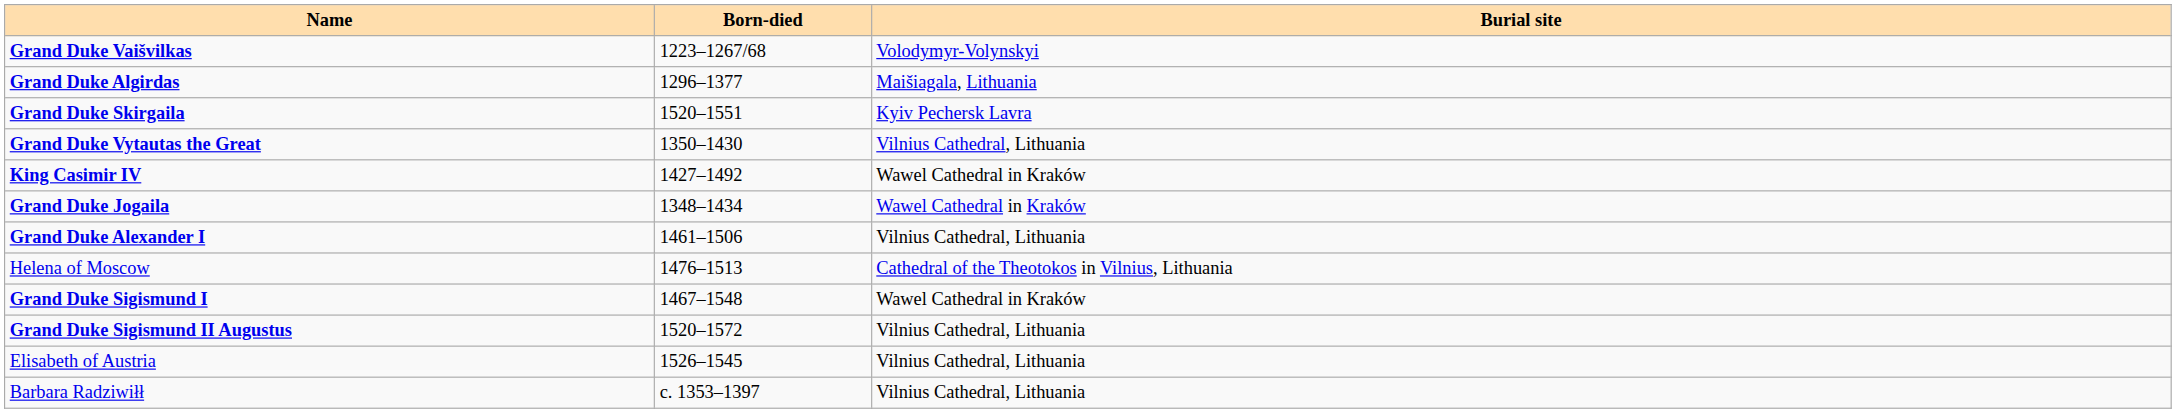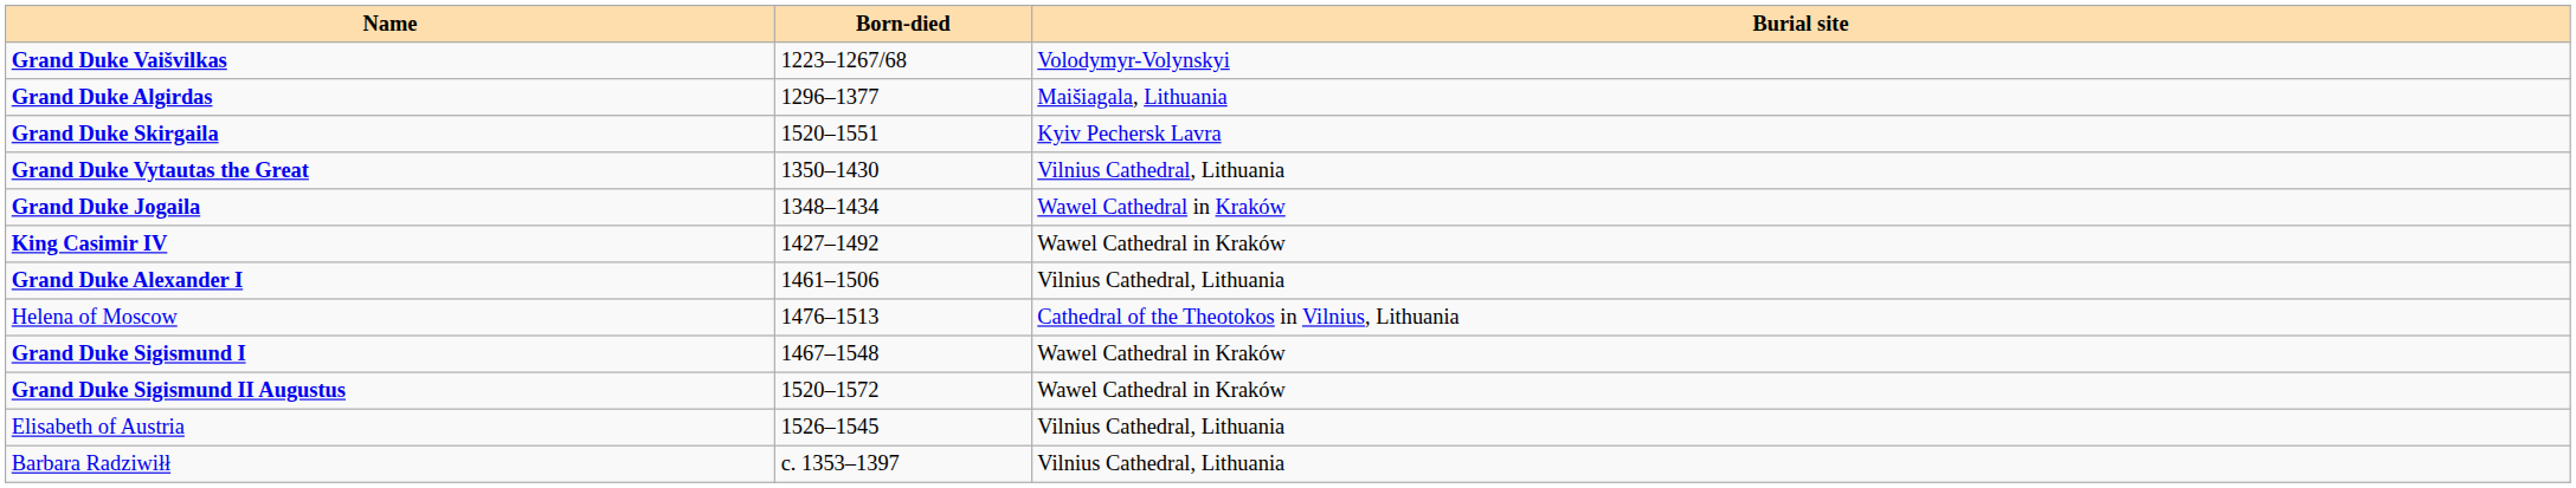 <table width = "95%" border = 1 border="1" cellpadding="4" cellspacing="0" style="margin: 0.5em 1em 0.5em 0; background: #f9f9f9; border: 1px #aaa solid; border-collapse: collapse;">
 <tr>
 <th width="30%" bgcolor="#ffdead">Name</th>
 <th width="10%" bgcolor="#ffdead">Born-died</th>
 <th width="90%" bgcolor="#ffdead">Burial site</th>
 </tr>
 <tr>
 <td><strong><a href='#'>Grand Duke Vaišvilkas</a></strong></td>
 <td>1223–1267/68</td>
 <td><a href='#'>Volodymyr-Volynskyi</a></td>
 </tr>
 <tr>
 <td><strong><a href='#'>Grand Duke Algirdas</a></strong></td>
 <td>1296–1377</td>
 <td><a href='#'>Maišiagala</a>, <a href='#'>Lithuania</a></td>
 </tr>
 <tr>
 <td><strong><a href='#'>Grand Duke Skirgaila</a></strong></td>
 <td>1520–1551</td>
 <td><a href='#'>Kyiv Pechersk Lavra</a></td>
 </tr>
 <tr>
 <td><strong><a href='#'>Grand Duke Vytautas the Great</a></strong></td>
 <td>1350–1430</td>
 <td><a href='#'>Vilnius Cathedral</a>, Lithuania</td>
 </tr>
 <tr>
+<td><strong><a href='#'>Grand Duke Jogaila</a></strong></td>
+<td>1348–1434</td>
+<td><a href='#'>Wawel Cathedral</a> in <a href='#'>Kraków</a></td>
+</tr>
+<tr>
 <td><strong><a href='#'>King Casimir IV</a></strong></td>
 <td>1427–1492</td>
 <td>Wawel Cathedral in Kraków</td>
-</tr>
-<tr>
-<td><strong><a href='#'>Grand Duke Jogaila</a></strong></td>
-<td>1348–1434</td>
-<td><a href='#'>Wawel Cathedral</a> in <a href='#'>Kraków</a></td>
 </tr>
 <tr>
 <td><strong><a href='#'>Grand Duke Alexander I</a></strong></td>
 <td>1461–1506</td>
 <td>Vilnius Cathedral, Lithuania</td>
 </tr>
 <tr>
 <td><a href='#'>Helena of Moscow</a></td>
 <td>1476–1513</td>
 <td><a href='#'>Cathedral of the Theotokos</a> in <a href='#'>Vilnius</a>, Lithuania</td>
 </tr>
 <tr>
 <td><strong><a href='#'>Grand Duke Sigismund I</a></strong></td>
 <td>1467–1548</td>
 <td>Wawel Cathedral in Kraków</td>
 </tr>
 <tr>
 <td><strong><a href='#'>Grand Duke Sigismund II Augustus</a></strong></td>
 <td>1520–1572</td>
-<td>Vilnius Cathedral, Lithuania</td>
+<td>Wawel Cathedral in Kraków</td>
 </tr>
 <tr>
 <td><a href='#'>Elisabeth of Austria</a></td>
 <td>1526–1545</td>
 <td>Vilnius Cathedral, Lithuania</td>
 </tr>
 <tr>
 <td><a href='#'>Barbara Radziwiłł</a></td>
 <td>c. 1353–1397</td>
 <td>Vilnius Cathedral, Lithuania</td>
 </tr>
 </table>
